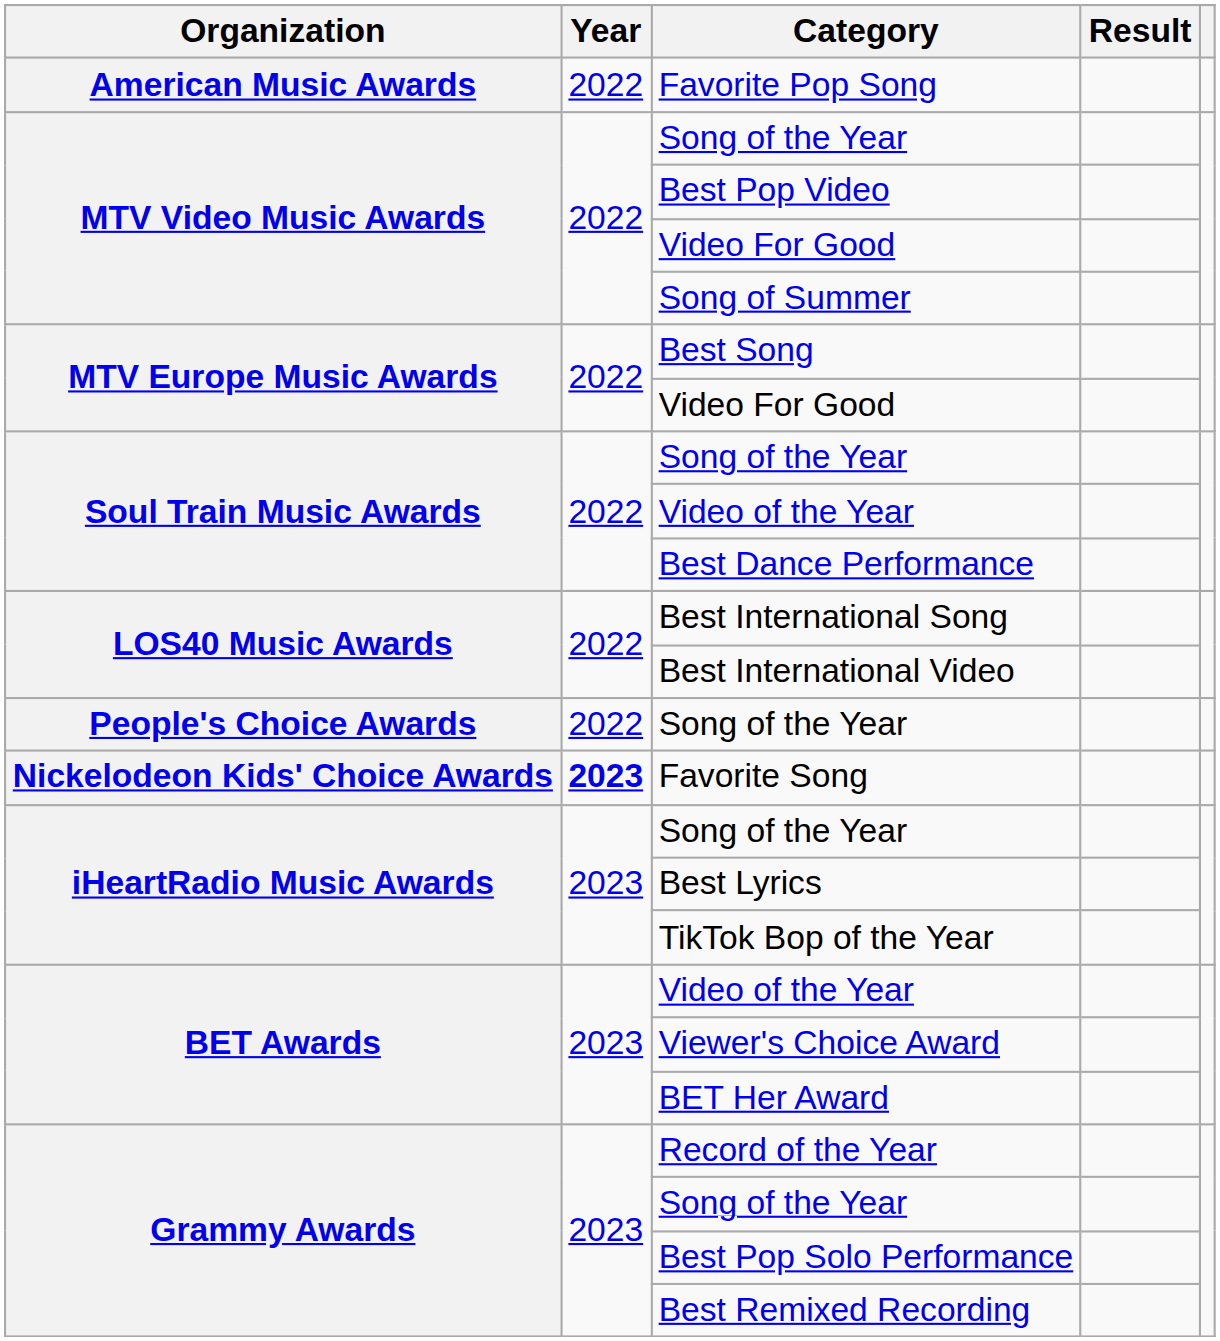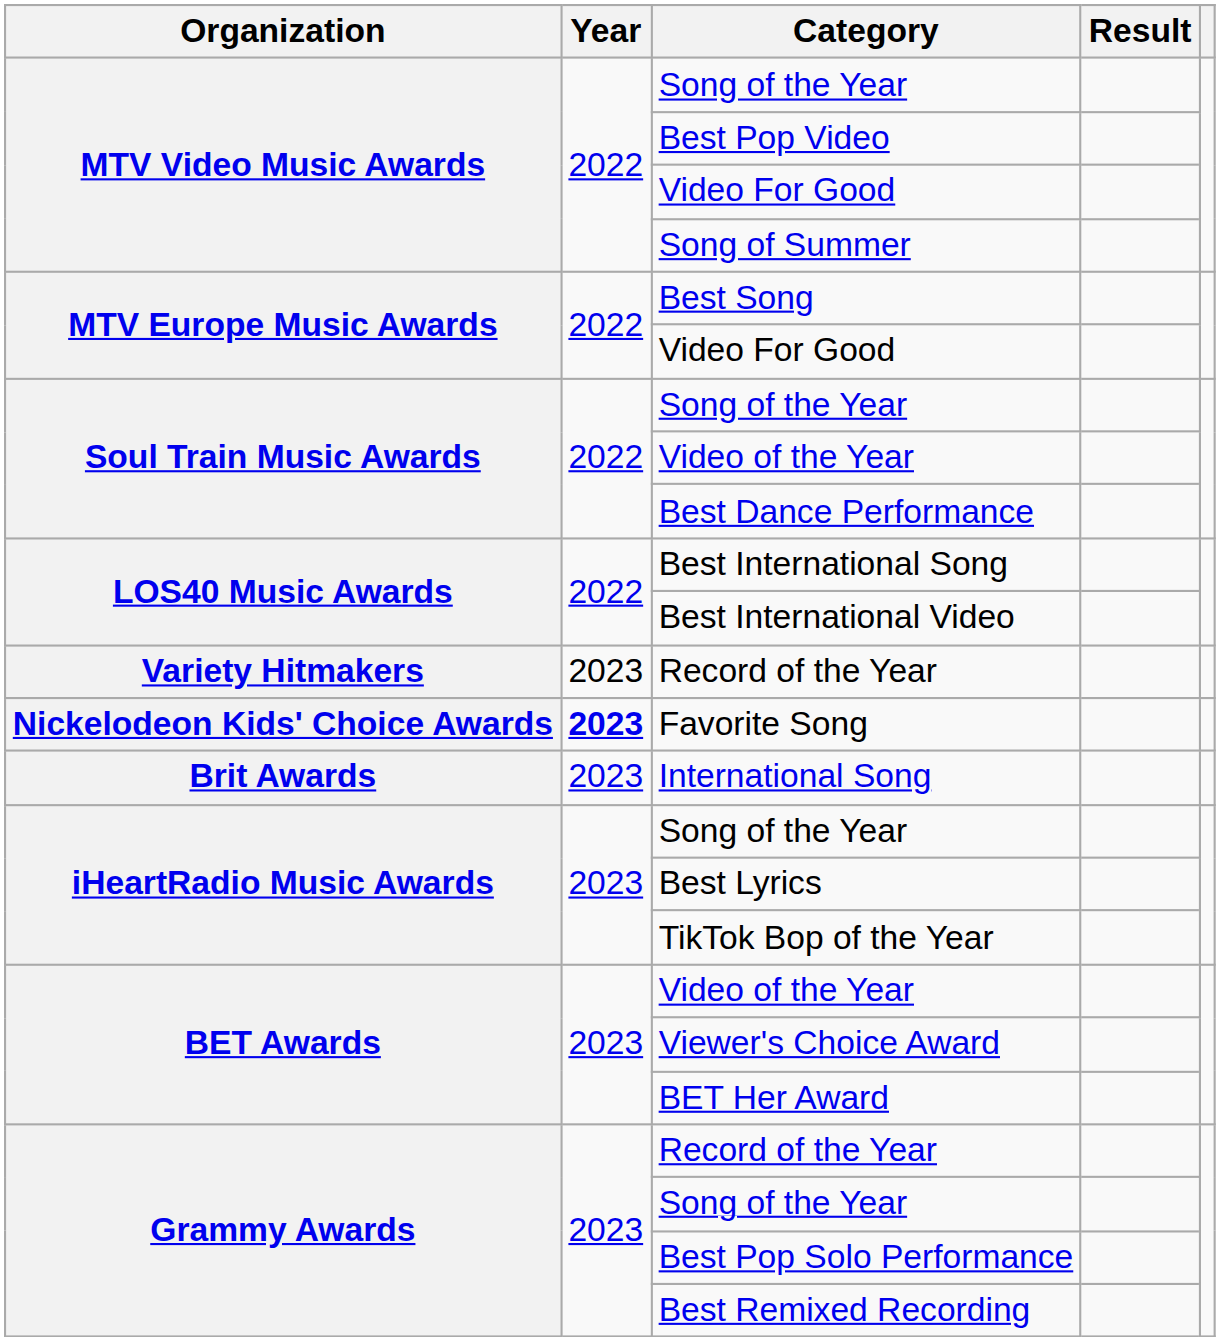 <table class="wikitable sortable plainrowheaders" style="border:none; margin:0;">
 <tr>
 <th scope="col">Organization</th>
 <th scope="col">Year</th>
 <th scope="col">Category</th>
 <th scope="col">Result</th>
 <th class="unsortable" scope="col"></th>
-</tr>
-<tr>
-<th scope="row"><a href='#'>American Music Awards</a></th>
-<td><a href='#'>2022</a></td>
-<td><a href='#'>Favorite Pop Song</a></td>
-<td></td>
-<td></td>
 </tr>
 <tr>
 <th rowspan="4" scope="row"><a href='#'>MTV Video Music Awards</a></th>
 <td rowspan="4"><a href='#'>2022</a></td>
 <td><a href='#'>Song of the Year</a></td>
 <td></td>
 <td rowspan="4"></td>
 </tr>
 <tr>
 <td><a href='#'>Best Pop Video</a></td>
 <td></td>
 </tr>
 <tr>
 <td><a href='#'>Video For Good</a></td>
 <td></td>
 </tr>
 <tr>
 <td><a href='#'>Song of Summer</a></td>
 <td></td>
 </tr>
 <tr>
 <th rowspan="2" scope="row"><a href='#'>MTV Europe Music Awards</a></th>
 <td rowspan="2"><a href='#'>2022</a></td>
 <td><a href='#'>Best Song</a></td>
 <td></td>
 <td rowspan="2"></td>
 </tr>
 <tr>
 <td>Video For Good</td>
 <td></td>
 </tr>
 <tr>
 <th rowspan="3" scope="row"><a href='#'>Soul Train Music Awards</a></th>
 <td rowspan="3"><a href='#'>2022</a></td>
 <td><a href='#'>Song of the Year</a></td>
 <td></td>
 <td rowspan="3"></td>
 </tr>
 <tr>
 <td><a href='#'>Video of the Year</a></td>
 <td></td>
 </tr>
 <tr>
 <td><a href='#'>Best Dance Performance</a></td>
 <td></td>
 </tr>
 <tr>
 <th rowspan="2" scope="row"><a href='#'>LOS40 Music Awards</a></th>
 <td rowspan="2"><a href='#'>2022</a></td>
 <td>Best International Song</td>
 <td></td>
 <td rowspan="2"></td>
 </tr>
 <tr>
 <td>Best International Video</td>
 <td></td>
 </tr>
 <tr>
-<th scope="row"><a href='#'>People's Choice Awards</a></th>
-<td><a href='#'>2022</a></td>
-<td>Song of the Year</td>
+<th scope="row"><a href='#'>Variety Hitmakers</a></th>
+<td>2023</td>
+<td>Record of the Year</td>
 <td></td>
 <td></td>
 </tr>
 <tr>
 <th scope="row"><a href='#'>Nickelodeon Kids' Choice Awards</a></th>
 <td><strong><a href='#'>2023</a></strong></td>
 <td>Favorite Song</td>
+<td></td>
+<td></td>
+</tr>
+<tr>
+<th scope="row"><a href='#'>Brit Awards</a></th>
+<td><a href='#'>2023</a></td>
+<td><a href='#'>International Song</a></td>
 <td></td>
 <td></td>
 </tr>
 <tr>
 <th rowspan="3" scope="row"><a href='#'>iHeartRadio Music Awards</a></th>
 <td rowspan="3"><a href='#'>2023</a></td>
 <td>Song of the Year</td>
 <td></td>
 <td rowspan="3"></td>
 </tr>
 <tr>
 <td>Best Lyrics</td>
 <td></td>
 </tr>
 <tr>
 <td>TikTok Bop of the Year</td>
 <td></td>
 </tr>
 <tr>
 <th rowspan="3" scope="row"><a href='#'>BET Awards</a></th>
 <td rowspan="3"><a href='#'>2023</a></td>
 <td><a href='#'>Video of the Year</a></td>
 <td></td>
 <td rowspan="3"></td>
 </tr>
 <tr>
 <td><a href='#'>Viewer's Choice Award</a></td>
 <td></td>
 </tr>
 <tr>
 <td><a href='#'>BET Her Award</a></td>
 <td></td>
 </tr>
 <tr>
 <th rowspan="4" scope="row"><a href='#'>Grammy Awards</a></th>
 <td rowspan="4"><a href='#'>2023</a></td>
 <td><a href='#'>Record of the Year</a></td>
 <td></td>
 <td rowspan="4"></td>
 </tr>
 <tr>
 <td><a href='#'>Song of the Year</a></td>
 <td></td>
 </tr>
 <tr>
 <td><a href='#'>Best Pop Solo Performance</a></td>
 <td></td>
 </tr>
 <tr>
 <td><a href='#'>Best Remixed Recording</a></td>
 <td></td>
 </tr>
 <tr>
 </tr>
 </table>
